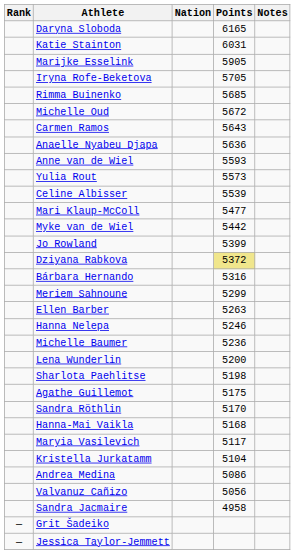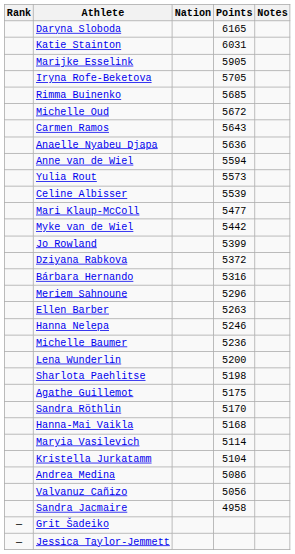 <table class="wikitable sortable" style="text-align:center">
 <tr>
 <th>Rank</th>
 <th>Athlete</th>
 <th>Nation</th>
 <th>Points</th>
 <th>Notes</th>
 </tr>
 <tr>
 <td></td>
 <td align=left><a href='#'>Daryna Sloboda</a></td>
 <td align=left></td>
 <td>6165</td>
 <td></td>
 </tr>
 <tr>
 <td></td>
 <td align=left><a href='#'>Katie Stainton</a></td>
 <td align=left></td>
 <td>6031</td>
 <td></td>
 </tr>
 <tr>
 <td></td>
 <td align=left><a href='#'>Marijke Esselink</a></td>
 <td align=left></td>
 <td>5905</td>
 <td></td>
 </tr>
 <tr>
 <td></td>
 <td align=left><a href='#'>Iryna Rofe-Beketova</a></td>
 <td align=left></td>
 <td>5705</td>
 <td></td>
 </tr>
 <tr>
 <td></td>
 <td align=left><a href='#'>Rimma Buinenko</a></td>
 <td align=left></td>
 <td>5685</td>
 <td></td>
 </tr>
 <tr>
 <td></td>
 <td align=left><a href='#'>Michelle Oud</a></td>
 <td align=left></td>
 <td>5672</td>
 <td></td>
 </tr>
 <tr>
 <td></td>
 <td align=left><a href='#'>Carmen Ramos</a></td>
 <td align=left></td>
 <td>5643</td>
 <td></td>
 </tr>
 <tr>
 <td></td>
 <td align=left><a href='#'>Anaelle Nyabeu Djapa</a></td>
 <td align=left></td>
 <td>5636</td>
 <td></td>
 </tr>
 <tr>
 <td></td>
 <td align=left><a href='#'>Anne van de Wiel</a></td>
 <td align=left></td>
-<td>5593</td>
+<td>5594</td>
 <td></td>
 </tr>
 <tr>
 <td></td>
 <td align=left><a href='#'>Yulia Rout</a></td>
 <td align=left></td>
 <td>5573</td>
 <td></td>
 </tr>
 <tr>
 <td></td>
 <td align=left><a href='#'>Celine Albisser</a></td>
 <td align=left></td>
 <td>5539</td>
 <td></td>
 </tr>
 <tr>
 <td></td>
 <td align=left><a href='#'>Mari Klaup-McColl</a></td>
 <td align=left></td>
 <td>5477</td>
 <td></td>
 </tr>
 <tr>
 <td></td>
 <td align=left><a href='#'>Myke van de Wiel</a></td>
 <td align=left></td>
 <td>5442</td>
 <td></td>
 </tr>
 <tr>
 <td></td>
 <td align=left><a href='#'>Jo Rowland</a></td>
 <td align=left></td>
 <td>5399</td>
 <td></td>
 </tr>
 <tr>
 <td></td>
 <td align=left><a href='#'>Dziyana Rabkova</a></td>
 <td align=left></td>
-<td style="background: khaki;">5372</td>
+<td>5372</td>
 <td></td>
 </tr>
 <tr>
 <td></td>
 <td align=left><a href='#'>Bárbara Hernando</a></td>
 <td align=left></td>
 <td>5316</td>
 <td></td>
 </tr>
 <tr>
 <td></td>
 <td align=left><a href='#'>Meriem Sahnoune</a></td>
 <td align=left></td>
-<td>5299</td>
+<td>5296</td>
 <td></td>
 </tr>
 <tr>
 <td></td>
 <td align=left><a href='#'>Ellen Barber</a></td>
 <td align=left></td>
 <td>5263</td>
 <td></td>
 </tr>
 <tr>
 <td></td>
 <td align=left><a href='#'>Hanna Nelepa</a></td>
 <td align=left></td>
 <td>5246</td>
 <td></td>
 </tr>
 <tr>
 <td></td>
 <td align=left><a href='#'>Michelle Baumer</a></td>
 <td align=left></td>
 <td>5236</td>
 <td></td>
 </tr>
 <tr>
 <td></td>
 <td align=left><a href='#'>Lena Wunderlin</a></td>
 <td align=left></td>
 <td>5200</td>
 <td></td>
 </tr>
 <tr>
 <td></td>
 <td align=left><a href='#'>Sharlota Paehlitse</a></td>
 <td align=left></td>
 <td>5198</td>
 <td></td>
 </tr>
 <tr>
 <td></td>
 <td align=left><a href='#'>Agathe Guillemot</a></td>
 <td align=left></td>
 <td>5175</td>
 <td></td>
 </tr>
 <tr>
 <td></td>
 <td align=left><a href='#'>Sandra Röthlin</a></td>
 <td align=left></td>
 <td>5170</td>
 <td></td>
 </tr>
 <tr>
 <td></td>
 <td align=left><a href='#'>Hanna-Mai Vaikla</a></td>
 <td align=left></td>
 <td>5168</td>
 <td></td>
 </tr>
 <tr>
 <td></td>
 <td align=left><a href='#'>Maryia Vasilevich</a></td>
 <td align=left></td>
-<td>5117</td>
+<td>5114</td>
 <td></td>
 </tr>
 <tr>
 <td></td>
 <td align=left><a href='#'>Kristella Jurkatamm</a></td>
 <td align=left></td>
 <td>5104</td>
 <td></td>
 </tr>
 <tr>
 <td></td>
 <td align=left><a href='#'>Andrea Medina</a></td>
 <td align=left></td>
 <td>5086</td>
 <td></td>
 </tr>
 <tr>
 <td></td>
 <td align=left><a href='#'>Valvanuz Cañizo</a></td>
 <td align=left></td>
 <td>5056</td>
 <td></td>
 </tr>
 <tr>
 <td></td>
 <td align=left><a href='#'>Sandra Jacmaire</a></td>
 <td align=left></td>
 <td>4958</td>
 <td></td>
 </tr>
 <tr>
 <td>—</td>
 <td align=left><a href='#'>Grit Šadeiko</a></td>
 <td align=left></td>
 <td></td>
 <td></td>
 </tr>
 <tr>
 <td>—</td>
 <td align=left><a href='#'>Jessica Taylor-Jemmett</a></td>
 <td align=left></td>
 <td></td>
 <td></td>
 </tr>
 </table>
